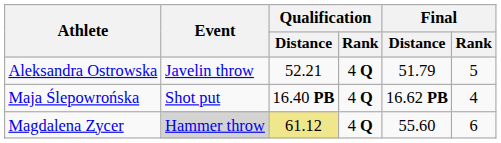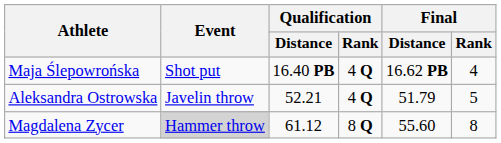 <table class=wikitable style="font-size:90%">
 <tr>
 <th rowspan=2>Athlete</th>
 <th rowspan=2>Event</th>
 <th colspan=2>Qualification</th>
 <th colspan=2>Final</th>
 </tr>
 <tr style="font-size:95%">
 <th>Distance</th>
 <th>Rank</th>
 <th>Distance</th>
 <th>Rank</th>
 </tr>
 <tr align=center>
+<td align=left><a href='#'>Maja Ślepowrońska</a></td>
+<td align=left><a href='#'>Shot put</a></td>
+<td>16.40	<strong>PB</strong></td>
+<td>4 <strong>Q</strong></td>
+<td>16.62	<strong>PB</strong></td>
+<td>4</td>
+</tr>
+<tr align=center>
 <td align=left><a href='#'>Aleksandra Ostrowska</a></td>
 <td align=left><a href='#'>Javelin throw</a></td>
 <td>52.21</td>
 <td>4 <strong>Q</strong></td>
 <td>51.79</td>
 <td>5</td>
 </tr>
 <tr align=center>
-<td align=left><a href='#'>Maja Ślepowrońska</a></td>
-<td align=left><a href='#'>Shot put</a></td>
-<td>16.40	<strong>PB</strong></td>
-<td>4 <strong>Q</strong></td>
-<td>16.62	<strong>PB</strong></td>
-<td>4</td>
-</tr>
-<tr align=center>
 <td align=left><a href='#'>Magdalena Zycer</a></td>
 <td align=left style="background: lightgrey;"><a href='#'>Hammer throw</a></td>
-<td style="background: khaki;">61.12</td>
-<td>4 <strong>Q</strong></td>
+<td>61.12</td>
+<td>8 <strong>Q</strong></td>
 <td>55.60</td>
-<td>6</td>
+<td>8</td>
 </tr>
 </table>
